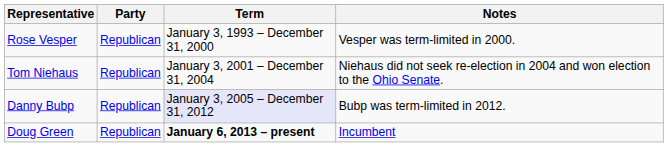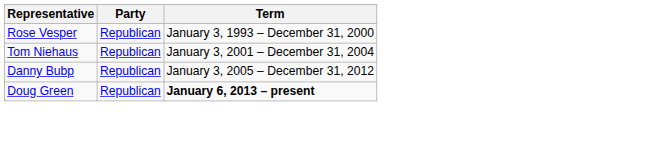 <table class=wikitable>
 <tr valign=bottom>
 <th>Representative</th>
 <th>Party</th>
 <th>Term</th>
-<th>Notes</th>
 </tr>
 <tr>
 <td><a href='#'>Rose Vesper</a></td>
 <td><a href='#'>Republican</a></td>
 <td>January 3, 1993 – December 31, 2000</td>
-<td>Vesper was term-limited in 2000.</td>
 </tr>
 <tr>
 <td><a href='#'>Tom Niehaus</a></td>
 <td><a href='#'>Republican</a></td>
 <td>January 3, 2001 – December 31, 2004</td>
-<td>Niehaus did not seek re-election in 2004 and won election to the <a href='#'>Ohio Senate</a>.</td>
 </tr>
 <tr>
 <td><a href='#'>Danny Bubp</a></td>
 <td><a href='#'>Republican</a></td>
-<td style="background: lavender;">January 3, 2005 – December 31, 2012</td>
-<td>Bubp was term-limited in 2012.</td>
+<td>January 3, 2005 – December 31, 2012</td>
 </tr>
 <tr>
 <td><a href='#'>Doug Green</a></td>
 <td><a href='#'>Republican</a></td>
 <td><strong>January 6, 2013 – present</strong></td>
-<td><a href='#'>Incumbent</a></td>
 </tr>
 </table>
